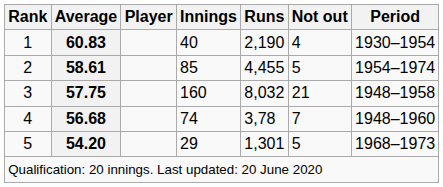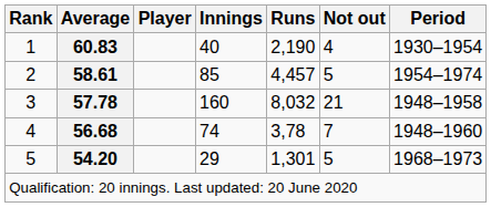 <table class="wikitable plainrowheaders sortable">
 <tr>
 <th scope=col>Rank</th>
 <th scope=col>Average</th>
 <th scope=col>Player</th>
 <th scope=col>Innings</th>
 <th scope=col>Runs</th>
 <th scope=col>Not out</th>
 <th scope=col>Period</th>
 </tr>
 <tr>
 <td align=center>1</td>
 <th>60.83</th>
 <td></td>
 <td>40</td>
 <td>2,190</td>
 <td>4</td>
 <td>1930–1954</td>
 </tr>
 <tr>
 <td align=center>2</td>
 <th>58.61</th>
 <td></td>
 <td>85</td>
-<td>4,455</td>
+<td>4,457</td>
 <td>5</td>
 <td>1954–1974</td>
 </tr>
 <tr>
 <td align=center>3</td>
-<th>57.75</th>
+<th>57.78</th>
 <td></td>
 <td>160</td>
 <td>8,032</td>
 <td>21</td>
 <td>1948–1958</td>
 </tr>
 <tr>
 <td align=center>4</td>
 <th>56.68</th>
 <td></td>
 <td>74</td>
 <td>3,78</td>
 <td>7</td>
 <td>1948–1960</td>
 </tr>
 <tr>
 <td align=center>5</td>
 <th>54.20</th>
 <td></td>
 <td>29</td>
 <td>1,301</td>
 <td>5</td>
 <td>1968–1973</td>
 </tr>
 <tr>
 </tr>
 <tr class=sortbottom>
 <td colspan=7><small>Qualification: 20 innings. Last updated: 20 June 2020</small></td>
 </tr>
 </table>
